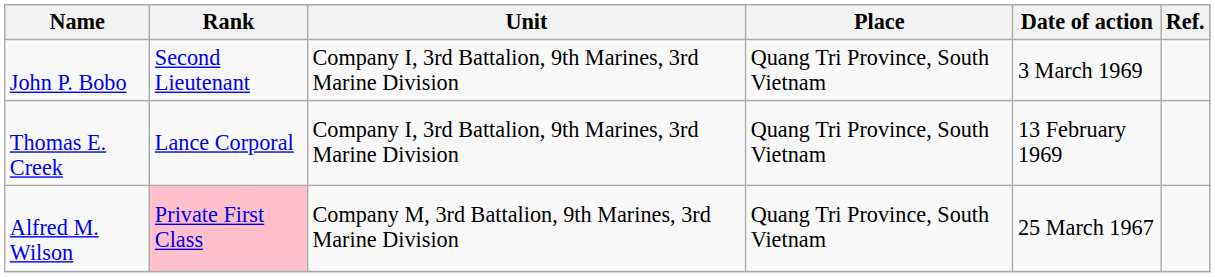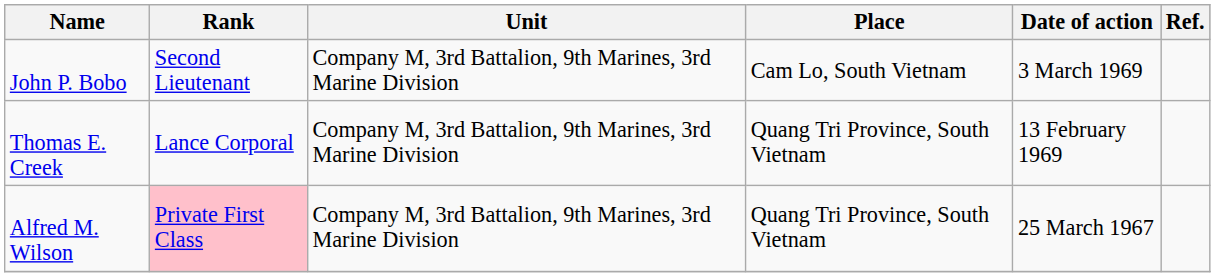 <table class="wikitable" style="text-align:left">
 <tr bgcolor="#CCCCCC">
 <th>Name</th>
 <th>Rank</th>
 <th>Unit</th>
 <th>Place</th>
 <th>Date of action</th>
 <th>Ref.</th>
 </tr>
 <tr>
 <td><br><a href='#'>John P. Bobo</a></td>
 <td><a href='#'>Second Lieutenant</a></td>
-<td>Company I, 3rd Battalion, 9th Marines, 3rd Marine Division</td>
-<td>Quang Tri Province, South Vietnam</td>
+<td>Company M, 3rd Battalion, 9th Marines, 3rd Marine Division</td>
+<td>Cam Lo, South Vietnam</td>
 <td>3 March 1969</td>
 <td></td>
 </tr>
 <tr>
 <td><br><a href='#'>Thomas E. Creek</a></td>
 <td><a href='#'>Lance Corporal</a></td>
-<td>Company I, 3rd Battalion, 9th Marines, 3rd Marine Division</td>
+<td>Company M, 3rd Battalion, 9th Marines, 3rd Marine Division</td>
 <td>Quang Tri Province, South Vietnam</td>
 <td>13 February 1969</td>
 <td></td>
 </tr>
 <tr>
 <td><br><a href='#'>Alfred M. Wilson</a></td>
 <td style="background: pink;"><a href='#'>Private First Class</a></td>
 <td>Company M, 3rd Battalion, 9th Marines, 3rd Marine Division</td>
 <td>Quang Tri Province, South Vietnam</td>
 <td>25 March 1967</td>
 <td></td>
 </tr>
 <tr>
 </tr>
 </table>
